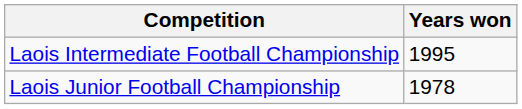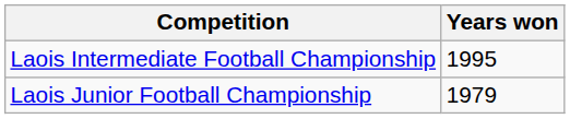 <table class="wikitable">
 <tr>
 <th>Competition</th>
 <th>Years won</th>
 </tr>
 <tr>
 <td><a href='#'>Laois Intermediate Football Championship</a></td>
 <td cell 2>1995</td>
 </tr>
 <tr>
 <td><a href='#'>Laois Junior Football Championship</a></td>
-<td>1978</td>
+<td>1979</td>
 </tr>
 </table>
